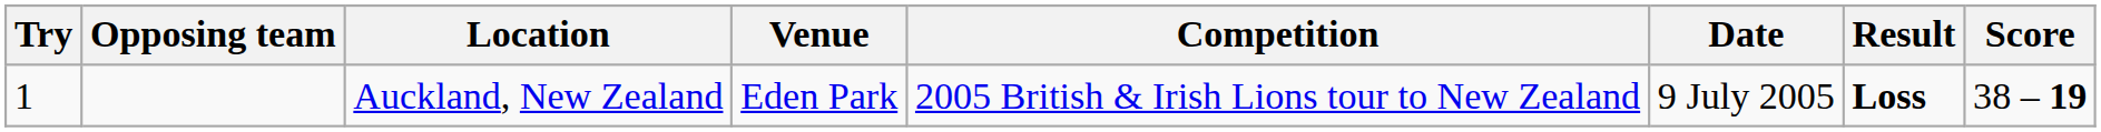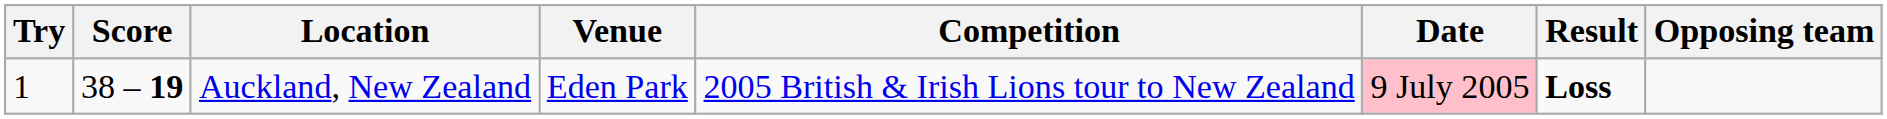 <table class="wikitable">
 <tr>
 <th>Try</th>
-<th>Opposing team</th>
+<th>Score</th>
 <th>Location</th>
 <th>Venue</th>
 <th>Competition</th>
 <th>Date</th>
 <th>Result</th>
-<th>Score</th>
+<th>Opposing team</th>
 </tr>
 <tr>
 <td>1</td>
-<td></td>
+<td>38 – <strong>19</strong></td>
 <td><a href='#'>Auckland</a>, <a href='#'>New Zealand</a></td>
 <td><a href='#'>Eden Park</a></td>
 <td><a href='#'>2005 British & Irish Lions tour to New Zealand</a></td>
-<td>9 July 2005</td>
+<td style="background: pink;">9 July 2005</td>
 <td><strong>Loss</strong></td>
-<td>38 – <strong>19</strong></td>
+<td></td>
 </tr>
 </table>
